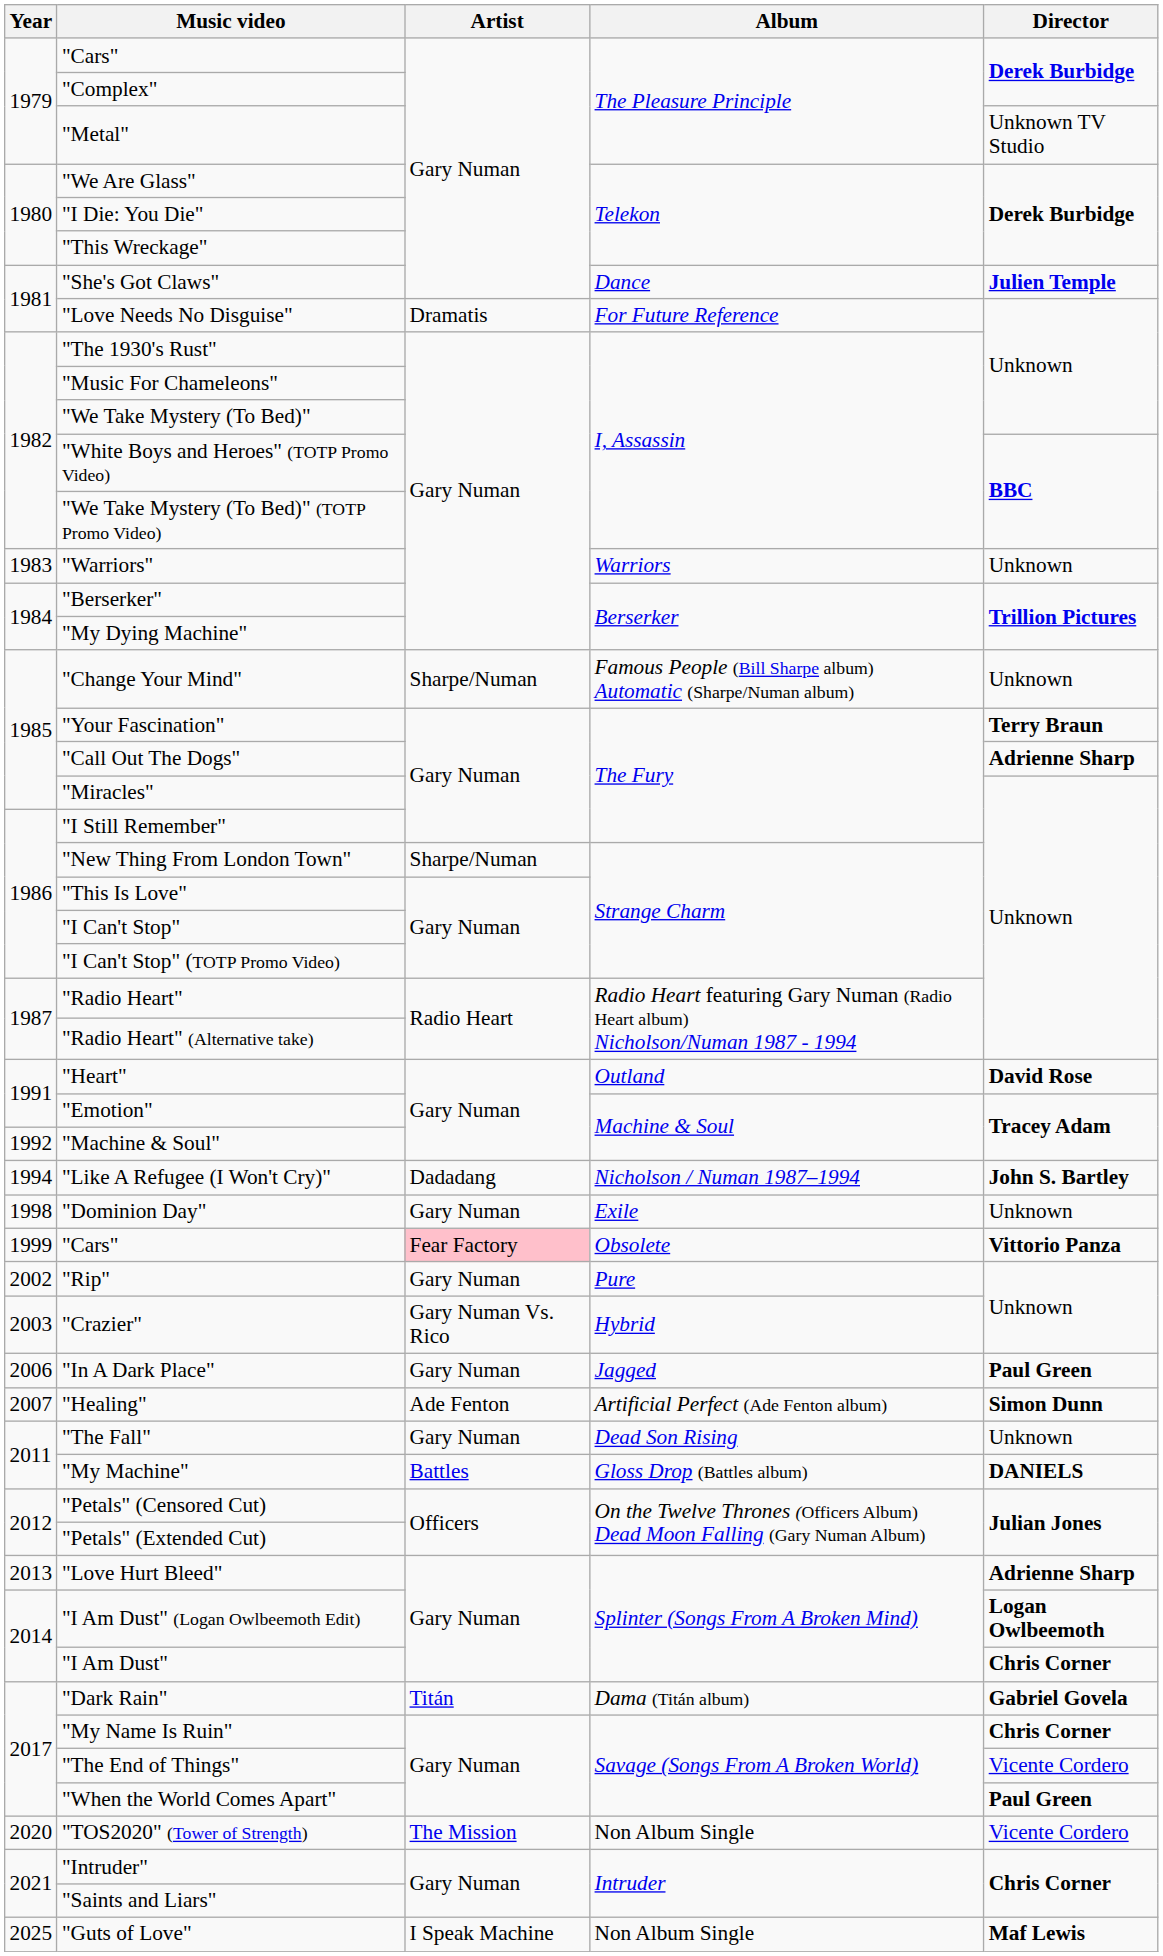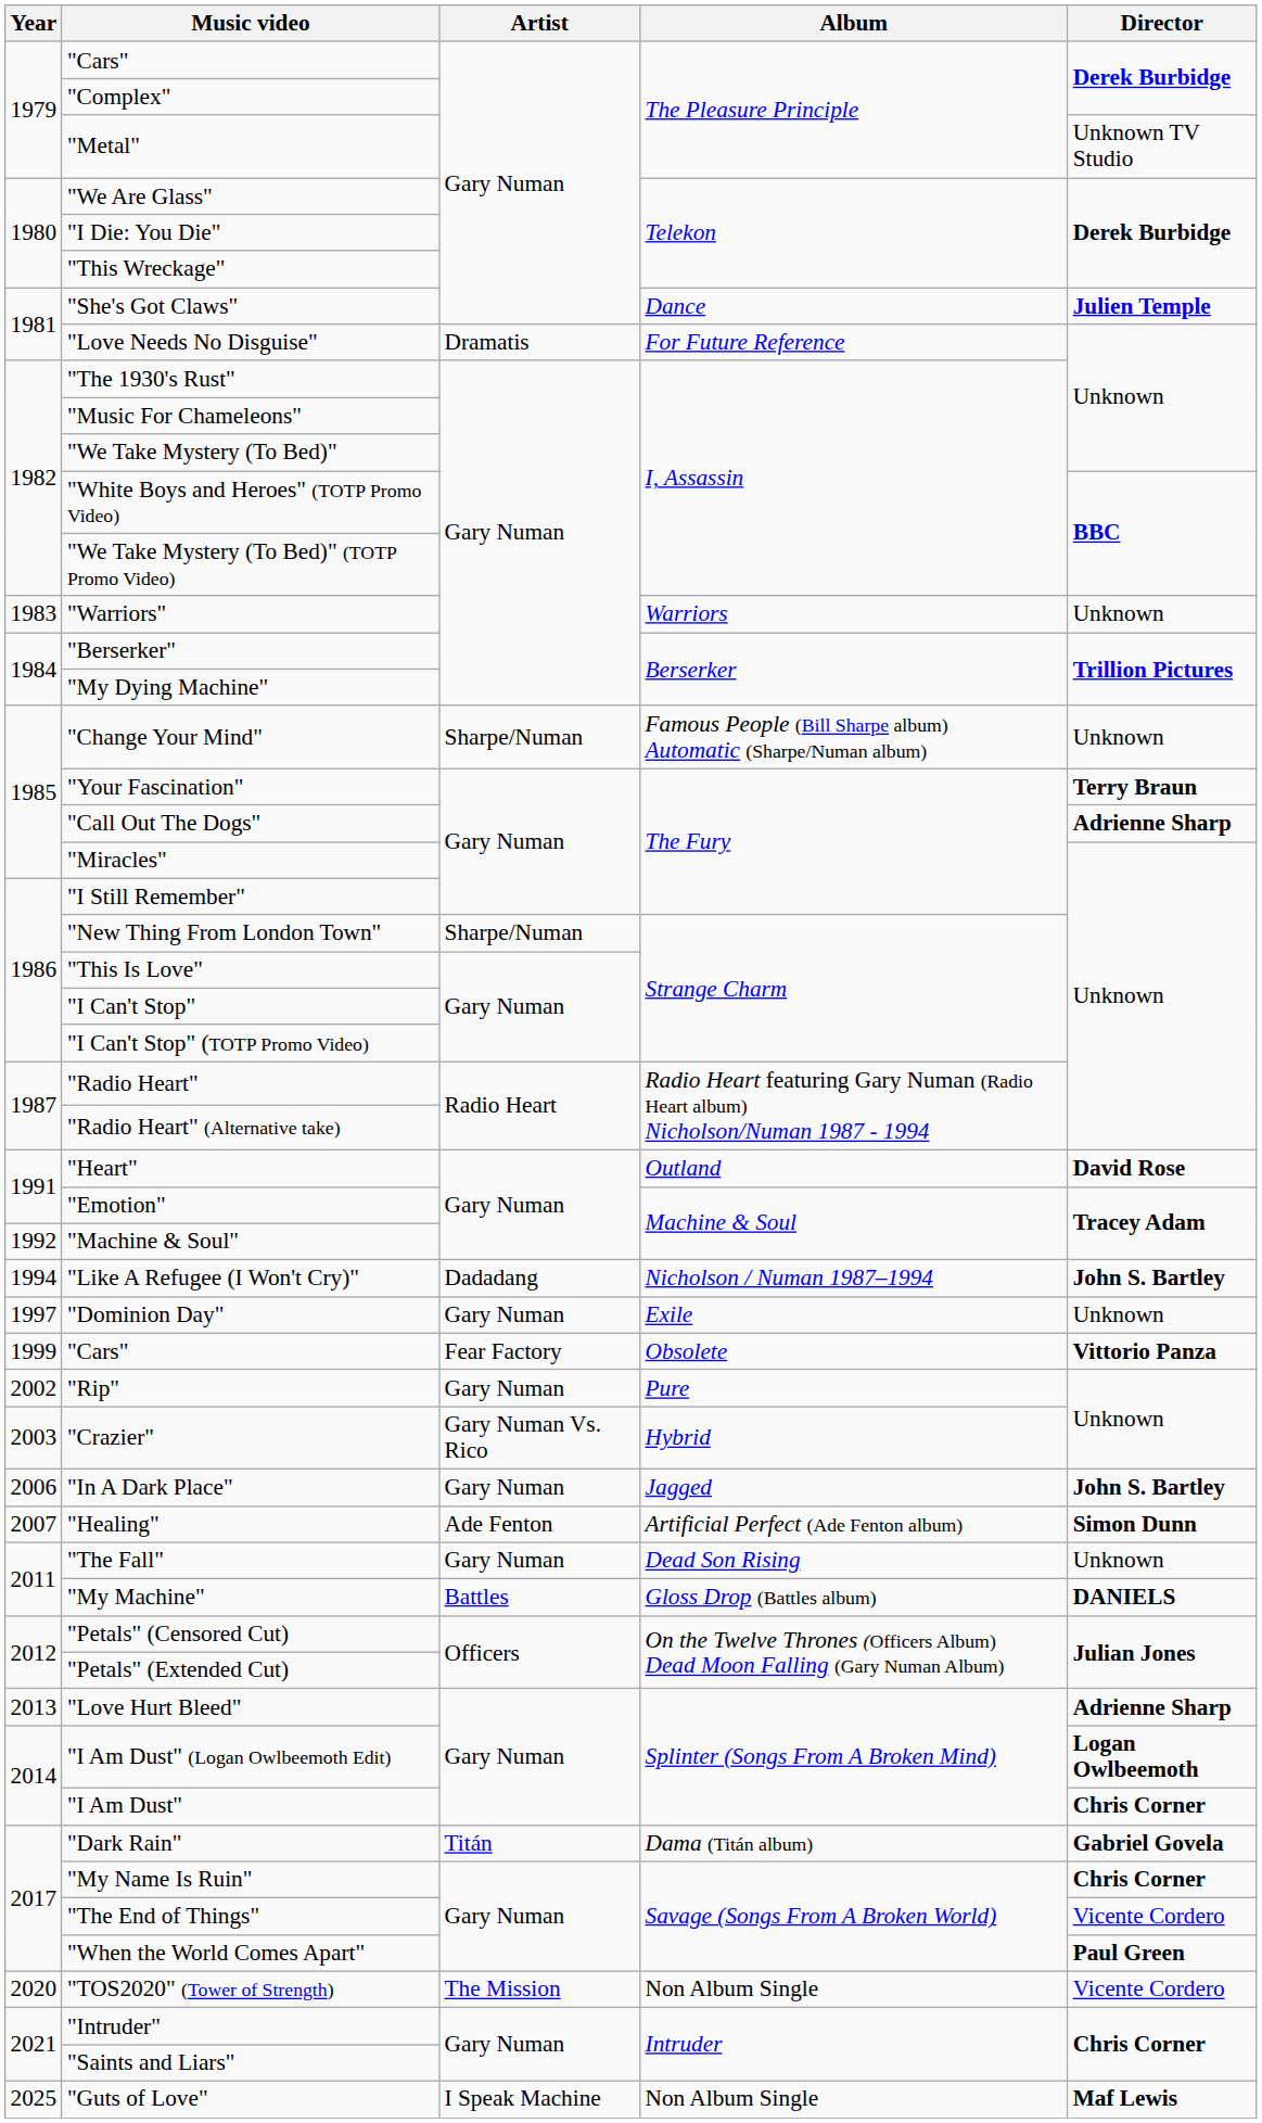 <table class="wikitable">
 <tr>
 <th>Year</th>
 <th>Music video</th>
 <th>Artist</th>
 <th>Album</th>
 <th>Director</th>
 </tr>
 <tr>
 <td rowspan="3">1979</td>
 <td>"Cars"</td>
 <td rowspan="7">Gary Numan</td>
 <td rowspan="3"><a href='#'><em>The Pleasure Principle</em></a></td>
 <td rowspan="2"><strong><a href='#'>Derek Burbidge</a></strong></td>
 </tr>
 <tr>
 <td>"Complex"</td>
 </tr>
 <tr>
 <td>"Metal"</td>
 <td>Unknown TV Studio</td>
 </tr>
 <tr>
 <td rowspan="3">1980</td>
 <td>"We Are Glass"</td>
 <td rowspan="3"><em><a href='#'>Telekon</a></em></td>
 <td rowspan="3"><strong>Derek Burbidge</strong></td>
 </tr>
 <tr>
 <td>"I Die: You Die"</td>
 </tr>
 <tr>
 <td>"This Wreckage"</td>
 </tr>
 <tr>
 <td rowspan="2">1981</td>
 <td>"She's Got Claws"</td>
 <td><a href='#'><em>Dance</em></a></td>
 <td><strong><a href='#'>Julien Temple</a></strong></td>
 </tr>
 <tr>
 <td>"Love Needs No Disguise"</td>
 <td>Dramatis</td>
 <td><em><a href='#'>For Future Reference</a></em></td>
 <td rowspan="4">Unknown</td>
 </tr>
 <tr>
 <td rowspan="5">1982</td>
 <td>"The 1930's Rust"</td>
 <td rowspan="8">Gary Numan</td>
 <td rowspan="5"><em><a href='#'>I, Assassin</a></em></td>
 </tr>
 <tr>
 <td>"Music For Chameleons"</td>
 </tr>
 <tr>
 <td>"We Take Mystery (To Bed)"</td>
 </tr>
 <tr>
 <td>"White Boys and Heroes" <small>(TOTP Promo Video)</small></td>
 <td rowspan="2"><strong><a href='#'>BBC</a></strong></td>
 </tr>
 <tr>
 <td>"We Take Mystery (To Bed)" <small>(TOTP Promo Video)</small></td>
 </tr>
 <tr>
 <td>1983</td>
 <td>"Warriors"</td>
 <td><a href='#'><em>Warriors</em></a></td>
 <td>Unknown</td>
 </tr>
 <tr>
 <td rowspan="2">1984</td>
 <td>"Berserker"</td>
 <td rowspan="2"><a href='#'><em>Berserker</em></a></td>
 <td rowspan="2"><strong><a href='#'>Trillion Pictures</a></strong></td>
 </tr>
 <tr>
 <td>"My Dying Machine"</td>
 </tr>
 <tr>
 <td rowspan="4">1985</td>
 <td>"Change Your Mind"</td>
 <td>Sharpe/Numan</td>
 <td><em>Famous People</em> <small>(<a href='#'>Bill Sharpe</a> album)</small><br><a href='#'><em>Automatic</em></a> <small>(Sharpe/Numan album)</small></td>
 <td>Unknown</td>
 </tr>
 <tr>
 <td>"Your Fascination"</td>
 <td rowspan="4">Gary Numan</td>
 <td rowspan="4"><a href='#'><em>The Fury</em></a></td>
 <td><strong>Terry Braun</strong></td>
 </tr>
 <tr>
 <td>"Call Out The Dogs"</td>
 <td><strong>Adrienne Sharp</strong></td>
 </tr>
 <tr>
 <td>"Miracles"</td>
 <td rowspan="8">Unknown</td>
 </tr>
 <tr>
 <td rowspan="5">1986</td>
 <td>"I Still Remember"</td>
 </tr>
 <tr>
 <td>"New Thing From London Town"</td>
 <td>Sharpe/Numan</td>
 <td rowspan="4"><em><a href='#'>Strange Charm</a></em></td>
 </tr>
 <tr>
 <td>"This Is Love"</td>
 <td rowspan="3">Gary Numan</td>
 </tr>
 <tr>
 <td>"I Can't Stop"</td>
 </tr>
 <tr>
 <td>"I Can't Stop" (<small>TOTP Promo Video)</small></td>
 </tr>
 <tr>
 <td rowspan="2">1987</td>
 <td>"Radio Heart"</td>
 <td rowspan="2">Radio Heart</td>
 <td rowspan="2"><em>Radio Heart</em> featuring Gary Numan <small>(Radio Heart album)</small><br><a href='#'><em>Nicholson/Numan 1987 - 1994</em></a></td>
 </tr>
 <tr>
 <td>"Radio Heart" <small>(Alternative take)</small></td>
 </tr>
 <tr>
 <td rowspan="2">1991</td>
 <td>"Heart"</td>
 <td rowspan="3">Gary Numan</td>
 <td><a href='#'><em>Outland</em></a></td>
 <td><strong>David Rose</strong></td>
 </tr>
 <tr>
 <td>"Emotion"</td>
 <td rowspan="2"><a href='#'><em>Machine & Soul</em></a></td>
 <td rowspan="2"><strong>Tracey Adam</strong></td>
 </tr>
 <tr>
 <td>1992</td>
 <td>"Machine & Soul"</td>
 </tr>
 <tr>
 <td>1994</td>
 <td>"Like A Refugee (I Won't Cry)"</td>
 <td>Dadadang</td>
 <td><em><a href='#'>Nicholson / Numan 1987–1994</a></em></td>
 <td><strong>John S. Bartley</strong></td>
 </tr>
 <tr>
-<td>1998</td>
+<td>1997</td>
 <td>"Dominion Day"</td>
 <td>Gary Numan</td>
 <td><a href='#'><em>Exile</em></a></td>
 <td>Unknown</td>
 </tr>
 <tr>
 <td>1999</td>
 <td>"Cars"</td>
-<td style="background: pink;">Fear Factory</td>
+<td>Fear Factory</td>
 <td><em><a href='#'>Obsolete</a></em></td>
 <td><strong>Vittorio Panza</strong></td>
 </tr>
 <tr>
 <td>2002</td>
 <td>"Rip"</td>
 <td>Gary Numan</td>
 <td><a href='#'><em>Pure</em></a></td>
 <td rowspan="2">Unknown</td>
 </tr>
 <tr>
 <td>2003</td>
 <td>"Crazier"</td>
 <td>Gary Numan Vs. Rico</td>
 <td><a href='#'><em>Hybrid</em></a></td>
 </tr>
 <tr>
 <td>2006</td>
 <td>"In A Dark Place"</td>
 <td>Gary Numan</td>
 <td><em><a href='#'>Jagged</a></em></td>
-<td><strong>Paul Green</strong></td>
+<td><strong>John S. Bartley</strong></td>
 </tr>
 <tr>
 <td>2007</td>
 <td>"Healing"</td>
 <td>Ade Fenton</td>
 <td><em>Artificial Perfect</em> <small>(Ade Fenton album)</small></td>
 <td><strong>Simon Dunn</strong></td>
 </tr>
 <tr>
 <td rowspan="2">2011</td>
 <td>"The Fall"</td>
 <td>Gary Numan</td>
 <td><em><a href='#'>Dead Son Rising</a></em></td>
 <td>Unknown</td>
 </tr>
 <tr>
 <td>"My Machine"</td>
 <td><a href='#'>Battles</a></td>
 <td><em><a href='#'>Gloss Drop</a></em> <small>(Battles album)</small></td>
 <td><strong>DANIELS</strong></td>
 </tr>
 <tr>
 <td rowspan="2">2012</td>
 <td>"Petals" (Censored Cut)</td>
 <td rowspan="2">Officers</td>
 <td rowspan="2"><em>On the Twelve Thrones <small>(</small></em><small>Officers Album)</small><br><em><a href='#'>Dead Moon Falling</a></em> <small>(Gary Numan Album)</small></td>
 <td rowspan="2"><strong>Julian Jones</strong></td>
 </tr>
 <tr>
 <td>"Petals" (Extended Cut)</td>
 </tr>
 <tr>
 <td>2013</td>
 <td>"Love Hurt Bleed"</td>
 <td rowspan="3">Gary Numan</td>
 <td rowspan="3"><a href='#'><em>Splinter (Songs From A Broken Mind)</em></a></td>
 <td><strong>Adrienne Sharp</strong></td>
 </tr>
 <tr>
 <td rowspan="2">2014</td>
 <td>"I Am Dust" <small>(Logan Owlbeemoth Edit)</small></td>
 <td><strong>Logan Owlbeemoth</strong></td>
 </tr>
 <tr>
 <td>"I Am Dust"</td>
 <td><strong>Chris Corner</strong></td>
 </tr>
 <tr>
 <td rowspan="4">2017</td>
 <td>"Dark Rain"</td>
 <td><a href='#'>Titán</a></td>
 <td><em>Dama</em> <small>(Titán album)</small></td>
 <td><strong>Gabriel Govela</strong></td>
 </tr>
 <tr>
 <td>"My Name Is Ruin"</td>
 <td rowspan="3">Gary Numan</td>
 <td rowspan="3"><a href='#'><em>Savage (Songs From A Broken World)</em></a></td>
 <td><strong>Chris Corner</strong></td>
 </tr>
 <tr>
 <td>"The End of Things"</td>
 <td><a href='#'>Vicente Cordero</a></td>
 </tr>
 <tr>
 <td>"When the World Comes Apart"</td>
 <td><strong>Paul Green</strong></td>
 </tr>
 <tr>
 <td>2020</td>
 <td>"TOS2020" <small>(<a href='#'>Tower of Strength</a>)</small></td>
 <td><a href='#'>The Mission</a></td>
 <td>Non Album Single</td>
 <td><a href='#'>Vicente Cordero</a></td>
 </tr>
 <tr>
 <td rowspan="2">2021</td>
 <td>"Intruder"</td>
 <td rowspan="2">Gary Numan</td>
 <td rowspan="2"><em><a href='#'>Intruder</a></em></td>
 <td rowspan="2"><strong>Chris Corner</strong></td>
 </tr>
 <tr>
 <td>"Saints and Liars"</td>
 </tr>
 <tr>
 <td>2025</td>
 <td>"Guts of Love"</td>
 <td>I Speak Machine</td>
 <td>Non Album Single</td>
 <td><strong>Maf Lewis</strong></td>
 </tr>
 </table>
